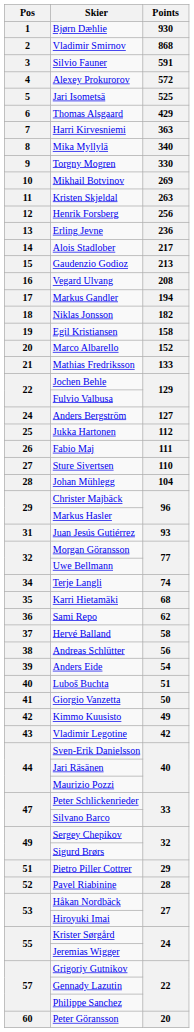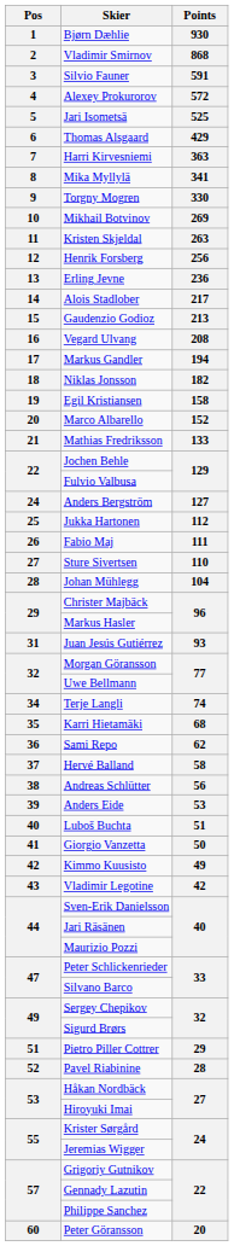 <table class="wikitable" style="font-size: 88%">
 <tr valign="top">
 <th width="25%">Pos</th>
 <th width="50%">Skier</th>
 <th width="25%">Points</th>
 </tr>
 <tr>
 <th>1</th>
 <td> <a href='#'>Bjørn Dæhlie</a></td>
 <th>930</th>
 </tr>
 <tr>
 <th>2</th>
 <td> <a href='#'>Vladimir Smirnov</a></td>
 <th>868</th>
 </tr>
 <tr>
 <th>3</th>
 <td> <a href='#'>Silvio Fauner</a></td>
 <th>591</th>
 </tr>
 <tr>
 <th>4</th>
 <td> <a href='#'>Alexey Prokurorov</a></td>
 <th>572</th>
 </tr>
 <tr>
 <th>5</th>
 <td> <a href='#'>Jari Isometsä</a></td>
 <th>525</th>
 </tr>
 <tr>
 <th>6</th>
 <td> <a href='#'>Thomas Alsgaard</a></td>
 <th>429</th>
 </tr>
 <tr>
 <th>7</th>
 <td> <a href='#'>Harri Kirvesniemi</a></td>
 <th>363</th>
 </tr>
 <tr>
 <th>8</th>
 <td> <a href='#'>Mika Myllylä</a></td>
-<th>340</th>
+<th>341</th>
 </tr>
 <tr>
 <th>9</th>
 <td> <a href='#'>Torgny Mogren</a></td>
 <th>330</th>
 </tr>
 <tr>
 <th>10</th>
 <td> <a href='#'>Mikhail Botvinov</a></td>
 <th>269</th>
 </tr>
 <tr>
 <th>11</th>
 <td> <a href='#'>Kristen Skjeldal</a></td>
 <th>263</th>
 </tr>
 <tr>
 <th>12</th>
 <td> <a href='#'>Henrik Forsberg</a></td>
 <th>256</th>
 </tr>
 <tr>
 <th>13</th>
 <td> <a href='#'>Erling Jevne</a></td>
 <th>236</th>
 </tr>
 <tr>
 <th>14</th>
 <td> <a href='#'>Alois Stadlober</a></td>
 <th>217</th>
 </tr>
 <tr>
 <th>15</th>
 <td> <a href='#'>Gaudenzio Godioz</a></td>
 <th>213</th>
 </tr>
 <tr>
 <th>16</th>
 <td> <a href='#'>Vegard Ulvang</a></td>
 <th>208</th>
 </tr>
 <tr>
 <th>17</th>
 <td> <a href='#'>Markus Gandler</a></td>
 <th>194</th>
 </tr>
 <tr>
 <th>18</th>
 <td> <a href='#'>Niklas Jonsson</a></td>
 <th>182</th>
 </tr>
 <tr>
 <th>19</th>
 <td> <a href='#'>Egil Kristiansen</a></td>
 <th>158</th>
 </tr>
 <tr>
 <th>20</th>
 <td> <a href='#'>Marco Albarello</a></td>
 <th>152</th>
 </tr>
 <tr>
 <th>21</th>
 <td> <a href='#'>Mathias Fredriksson</a></td>
 <th>133</th>
 </tr>
 <tr>
 <th rowspan=2>22</th>
 <td> <a href='#'>Jochen Behle</a></td>
 <th rowspan=2>129</th>
 </tr>
 <tr>
 <td> <a href='#'>Fulvio Valbusa</a></td>
 </tr>
 <tr>
 <th>24</th>
 <td> <a href='#'>Anders Bergström</a></td>
 <th>127</th>
 </tr>
 <tr>
 <th>25</th>
 <td> <a href='#'>Jukka Hartonen</a></td>
 <th>112</th>
 </tr>
 <tr>
 <th>26</th>
 <td> <a href='#'>Fabio Maj</a></td>
 <th>111</th>
 </tr>
 <tr>
 <th>27</th>
 <td> <a href='#'>Sture Sivertsen</a></td>
 <th>110</th>
 </tr>
 <tr>
 <th>28</th>
 <td> <a href='#'>Johan Mühlegg</a></td>
 <th>104</th>
 </tr>
 <tr>
 <th rowspan=2>29</th>
 <td> <a href='#'>Christer Majbäck</a></td>
 <th rowspan=2>96</th>
 </tr>
 <tr>
 <td> <a href='#'>Markus Hasler</a></td>
 </tr>
 <tr>
 <th>31</th>
 <td> <a href='#'>Juan Jesús Gutiérrez</a></td>
 <th>93</th>
 </tr>
 <tr>
 <th rowspan=2>32</th>
 <td> <a href='#'>Morgan Göransson</a></td>
 <th rowspan=2>77</th>
 </tr>
 <tr>
 <td> <a href='#'>Uwe Bellmann</a></td>
 </tr>
 <tr>
 <th>34</th>
 <td> <a href='#'>Terje Langli</a></td>
 <th>74</th>
 </tr>
 <tr>
 <th>35</th>
 <td> <a href='#'>Karri Hietamäki</a></td>
 <th>68</th>
 </tr>
 <tr>
 <th>36</th>
 <td> <a href='#'>Sami Repo</a></td>
 <th>62</th>
 </tr>
 <tr>
 <th>37</th>
 <td> <a href='#'>Hervé Balland</a></td>
 <th>58</th>
 </tr>
 <tr>
 <th>38</th>
 <td> <a href='#'>Andreas Schlütter</a></td>
 <th>56</th>
 </tr>
 <tr>
 <th>39</th>
 <td> <a href='#'>Anders Eide</a></td>
-<th>54</th>
+<th>53</th>
 </tr>
 <tr>
 <th>40</th>
 <td> <a href='#'>Luboš Buchta</a></td>
 <th>51</th>
 </tr>
 <tr>
 <th>41</th>
 <td> <a href='#'>Giorgio Vanzetta</a></td>
 <th>50</th>
 </tr>
 <tr>
 <th>42</th>
 <td> <a href='#'>Kimmo Kuusisto</a></td>
 <th>49</th>
 </tr>
 <tr>
 <th>43</th>
 <td> <a href='#'>Vladimir Legotine</a></td>
 <th>42</th>
 </tr>
 <tr>
 <th rowspan=3>44</th>
 <td> <a href='#'>Sven-Erik Danielsson</a></td>
 <th rowspan=3>40</th>
 </tr>
 <tr>
 <td> <a href='#'>Jari Räsänen</a></td>
 </tr>
 <tr>
 <td> <a href='#'>Maurizio Pozzi</a></td>
 </tr>
 <tr>
 <th rowspan=2>47</th>
 <td> <a href='#'>Peter Schlickenrieder</a></td>
 <th rowspan=2>33</th>
 </tr>
 <tr>
 <td> <a href='#'>Silvano Barco</a></td>
 </tr>
 <tr>
 <th rowspan=2>49</th>
 <td> <a href='#'>Sergey Chepikov</a></td>
 <th rowspan=2>32</th>
 </tr>
 <tr>
 <td> <a href='#'>Sigurd Brørs</a></td>
 </tr>
 <tr>
 <th>51</th>
 <td> <a href='#'>Pietro Piller Cottrer</a></td>
 <th>29</th>
 </tr>
 <tr>
 <th>52</th>
 <td> <a href='#'>Pavel Riabinine</a></td>
 <th>28</th>
 </tr>
 <tr>
 <th rowspan=2>53</th>
 <td> <a href='#'>Håkan Nordbäck</a></td>
 <th rowspan=2>27</th>
 </tr>
 <tr>
 <td> <a href='#'>Hiroyuki Imai</a></td>
 </tr>
 <tr>
 <th rowspan=2>55</th>
 <td> <a href='#'>Krister Sørgård</a></td>
 <th rowspan=2>24</th>
 </tr>
 <tr>
 <td> <a href='#'>Jeremias Wigger</a></td>
 </tr>
 <tr>
 <th rowspan=3>57</th>
 <td> <a href='#'>Grigoriy Gutnikov</a></td>
 <th rowspan=3>22</th>
 </tr>
 <tr>
 <td> <a href='#'>Gennady Lazutin</a></td>
 </tr>
 <tr>
 <td> <a href='#'>Philippe Sanchez</a></td>
 </tr>
 <tr>
 <th>60</th>
 <td> <a href='#'>Peter Göransson</a></td>
 <th>20</th>
 </tr>
 </table>
